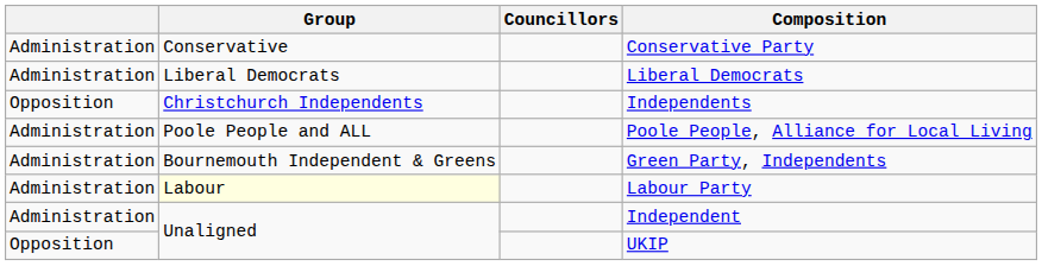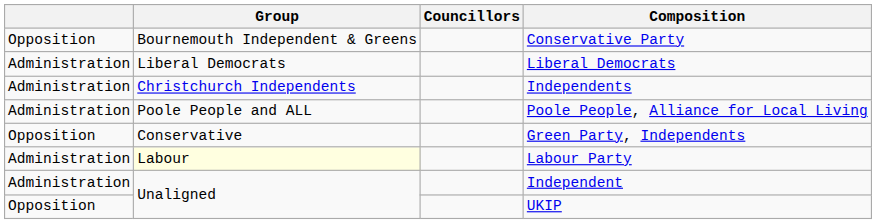 <table class="wikitable sortable">
 <tr>
 <th></th>
 <th>Group</th>
 <th>Councillors</th>
 <th>Composition</th>
 </tr>
 <tr>
-<td>Administration</td>
-<td>Conservative</td>
+<td>Opposition</td>
+<td>Bournemouth Independent & Greens</td>
 <td></td>
 <td><a href='#'>Conservative Party</a></td>
 </tr>
 <tr>
 <td>Administration</td>
 <td>Liberal Democrats</td>
 <td></td>
 <td><a href='#'>Liberal Democrats</a></td>
 </tr>
 <tr>
-<td>Opposition</td>
+<td>Administration</td>
 <td><a href='#'>Christchurch Independents</a></td>
 <td></td>
 <td><a href='#'>Independents</a></td>
 </tr>
 <tr>
 <td>Administration</td>
 <td>Poole People and ALL</td>
 <td></td>
 <td><a href='#'>Poole People</a>, <a href='#'>Alliance for Local Living</a></td>
 </tr>
 <tr>
-<td>Administration</td>
-<td>Bournemouth Independent & Greens</td>
+<td>Opposition</td>
+<td>Conservative</td>
 <td></td>
 <td><a href='#'>Green Party</a>, <a href='#'>Independents</a></td>
 </tr>
 <tr>
 <td>Administration</td>
 <td style="background: lightyellow;">Labour</td>
 <td></td>
 <td><a href='#'>Labour Party</a></td>
 </tr>
 <tr>
 <td>Administration</td>
 <td rowspan="2">Unaligned</td>
 <td></td>
 <td><a href='#'>Independent</a></td>
 </tr>
 <tr>
 <td>Opposition</td>
 <td></td>
 <td><a href='#'>UKIP</a></td>
 </tr>
 </table>
